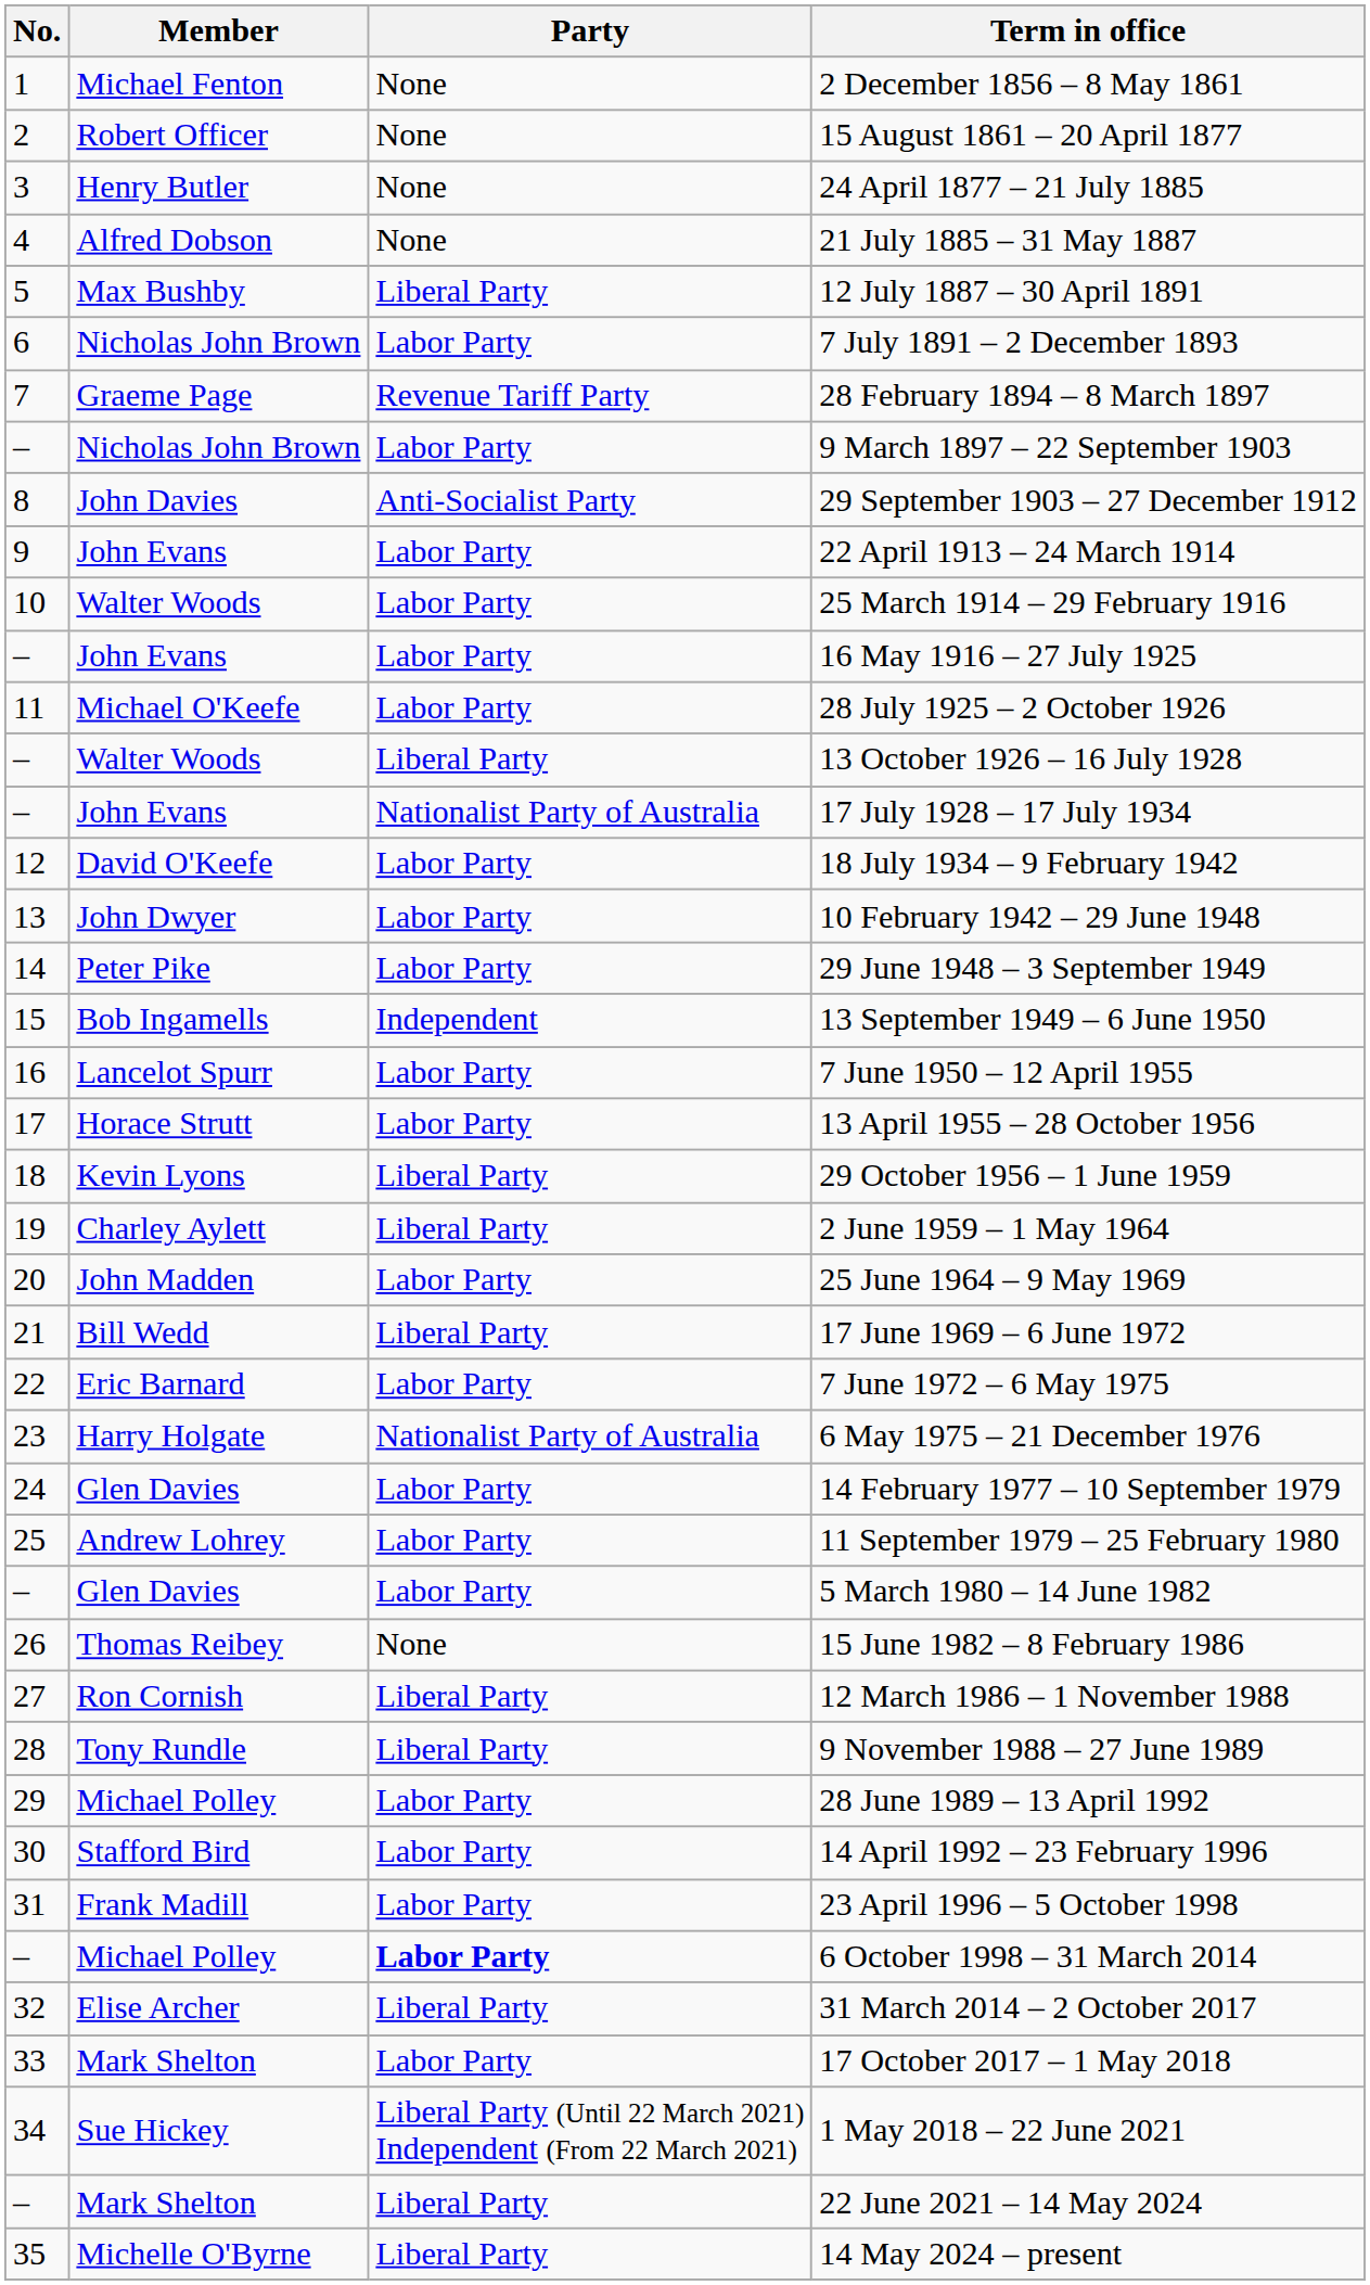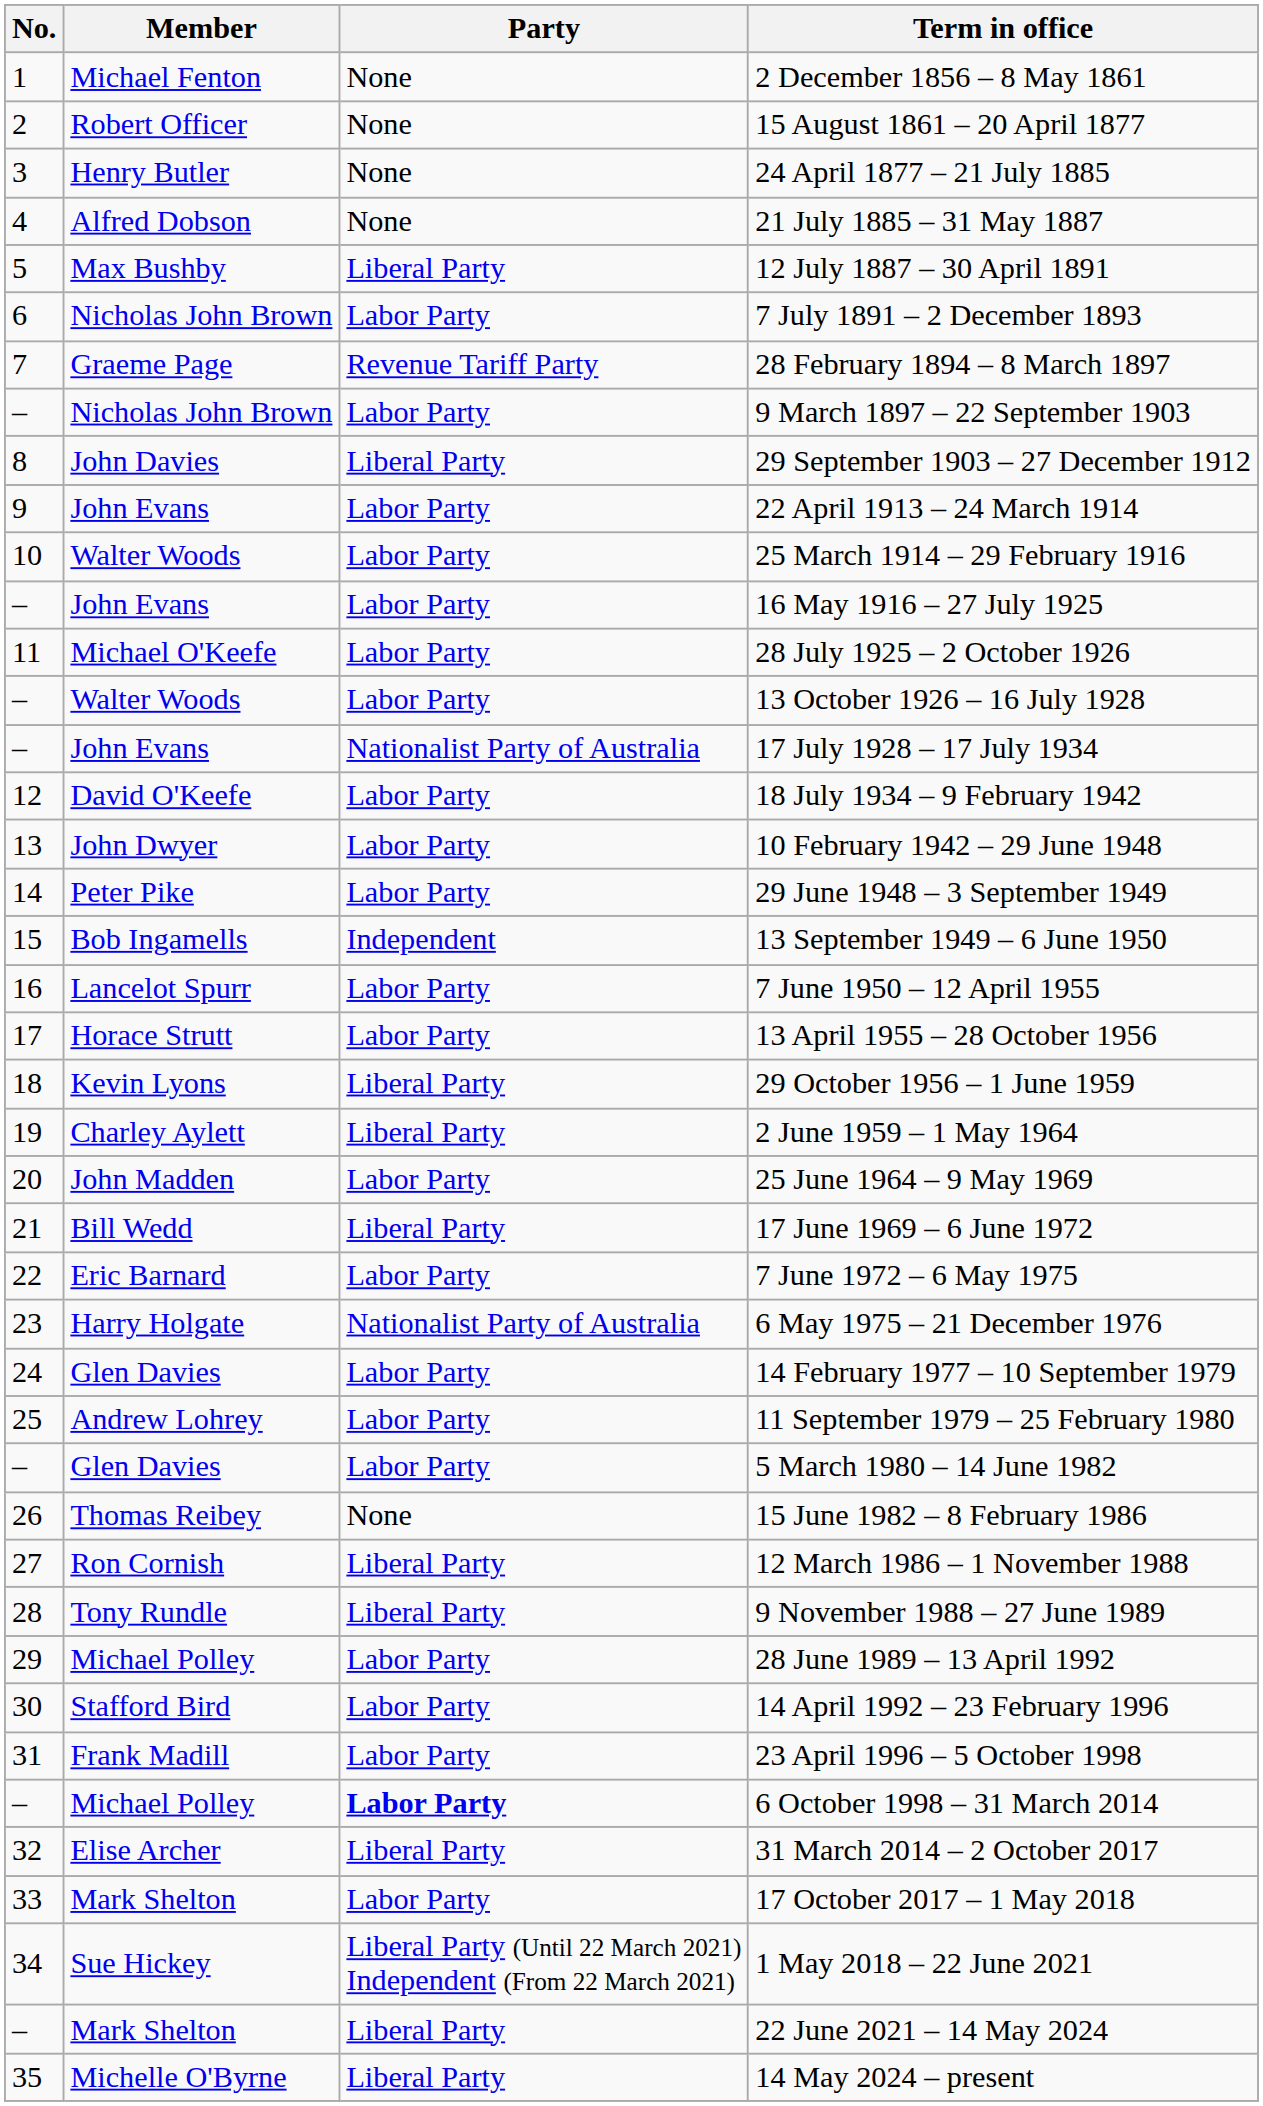 <table class="wikitable">
 <tr>
 <th>No.</th>
 <th>Member</th>
 <th>Party</th>
 <th>Term in office</th>
 </tr>
 <tr>
 <td>1</td>
 <td><a href='#'>Michael Fenton</a></td>
 <td>None</td>
 <td>2 December 1856 – 8 May 1861</td>
 </tr>
 <tr>
 <td>2</td>
 <td><a href='#'>Robert Officer</a></td>
 <td>None</td>
 <td>15 August 1861 – 20 April 1877</td>
 </tr>
 <tr>
 <td>3</td>
 <td><a href='#'>Henry Butler</a></td>
 <td>None</td>
 <td>24 April 1877 – 21 July 1885</td>
 </tr>
 <tr>
 <td>4</td>
 <td><a href='#'>Alfred Dobson</a></td>
 <td>None</td>
 <td>21 July 1885 – 31 May 1887</td>
 </tr>
 <tr>
 <td>5</td>
 <td><a href='#'>Max Bushby</a></td>
 <td><a href='#'>Liberal Party</a></td>
 <td>12 July 1887 – 30 April 1891</td>
 </tr>
 <tr>
 <td>6</td>
 <td><a href='#'>Nicholas John Brown</a></td>
 <td><a href='#'>Labor Party</a></td>
 <td>7 July 1891 – 2 December 1893</td>
 </tr>
 <tr>
 <td>7</td>
 <td><a href='#'>Graeme Page</a></td>
 <td><a href='#'>Revenue Tariff Party</a></td>
 <td>28 February 1894 – 8 March 1897</td>
 </tr>
 <tr>
 <td>–</td>
 <td><a href='#'>Nicholas John Brown</a></td>
 <td><a href='#'>Labor Party</a></td>
 <td>9 March 1897 – 22 September 1903</td>
 </tr>
 <tr>
 <td>8</td>
 <td><a href='#'>John Davies</a></td>
-<td><a href='#'>Anti-Socialist Party</a></td>
+<td><a href='#'>Liberal Party</a></td>
 <td>29 September 1903 – 27 December 1912</td>
 </tr>
 <tr>
 <td>9</td>
 <td><a href='#'>John Evans</a></td>
 <td><a href='#'>Labor Party</a></td>
 <td>22 April 1913 – 24 March 1914</td>
 </tr>
 <tr>
 <td>10</td>
 <td><a href='#'>Walter Woods</a></td>
 <td><a href='#'>Labor Party</a></td>
 <td>25 March 1914 – 29 February 1916</td>
 </tr>
 <tr>
 <td>–</td>
 <td><a href='#'>John Evans</a></td>
 <td><a href='#'>Labor Party</a></td>
 <td>16 May 1916 – 27 July 1925</td>
 </tr>
 <tr>
 <td>11</td>
 <td><a href='#'>Michael O'Keefe</a></td>
 <td><a href='#'>Labor Party</a></td>
 <td>28 July 1925 – 2 October 1926</td>
 </tr>
 <tr>
 <td>–</td>
 <td><a href='#'>Walter Woods</a></td>
-<td><a href='#'>Liberal Party</a></td>
+<td><a href='#'>Labor Party</a></td>
 <td>13 October 1926 – 16 July 1928</td>
 </tr>
 <tr>
 <td>–</td>
 <td><a href='#'>John Evans</a></td>
 <td><a href='#'>Nationalist Party of Australia</a></td>
 <td>17 July 1928 – 17 July 1934</td>
 </tr>
 <tr>
 <td>12</td>
 <td><a href='#'>David O'Keefe</a></td>
 <td><a href='#'>Labor Party</a></td>
 <td>18 July 1934 – 9 February 1942</td>
 </tr>
 <tr>
 <td>13</td>
 <td><a href='#'>John Dwyer</a></td>
 <td><a href='#'>Labor Party</a></td>
 <td>10 February 1942 – 29 June 1948</td>
 </tr>
 <tr>
 <td>14</td>
 <td><a href='#'>Peter Pike</a></td>
 <td><a href='#'>Labor Party</a></td>
 <td>29 June 1948 – 3 September 1949</td>
 </tr>
 <tr>
 <td>15</td>
 <td><a href='#'>Bob Ingamells</a></td>
 <td><a href='#'>Independent</a></td>
 <td>13 September 1949 – 6 June 1950</td>
 </tr>
 <tr>
 <td>16</td>
 <td><a href='#'>Lancelot Spurr</a></td>
 <td><a href='#'>Labor Party</a></td>
 <td>7 June 1950 – 12 April 1955</td>
 </tr>
 <tr>
 <td>17</td>
 <td><a href='#'>Horace Strutt</a></td>
 <td><a href='#'>Labor Party</a></td>
 <td>13 April 1955 – 28 October 1956</td>
 </tr>
 <tr>
 <td>18</td>
 <td><a href='#'>Kevin Lyons</a></td>
 <td><a href='#'>Liberal Party</a></td>
 <td>29 October 1956 – 1 June 1959</td>
 </tr>
 <tr>
 <td>19</td>
 <td><a href='#'>Charley Aylett</a></td>
 <td><a href='#'>Liberal Party</a></td>
 <td>2 June 1959 – 1 May 1964</td>
 </tr>
 <tr>
 <td>20</td>
 <td><a href='#'>John Madden</a></td>
 <td><a href='#'>Labor Party</a></td>
 <td>25 June 1964 – 9 May 1969</td>
 </tr>
 <tr>
 <td>21</td>
 <td><a href='#'>Bill Wedd</a></td>
 <td><a href='#'>Liberal Party</a></td>
 <td>17 June 1969 – 6 June 1972</td>
 </tr>
 <tr>
 <td>22</td>
 <td><a href='#'>Eric Barnard</a></td>
 <td><a href='#'>Labor Party</a></td>
 <td>7 June 1972 – 6 May 1975</td>
 </tr>
 <tr>
 <td>23</td>
 <td><a href='#'>Harry Holgate</a></td>
 <td><a href='#'>Nationalist Party of Australia</a></td>
 <td>6 May 1975 – 21 December 1976</td>
 </tr>
 <tr>
 <td>24</td>
 <td><a href='#'>Glen Davies</a></td>
 <td><a href='#'>Labor Party</a></td>
 <td>14 February 1977 – 10 September 1979</td>
 </tr>
 <tr>
 <td>25</td>
 <td><a href='#'>Andrew Lohrey</a></td>
 <td><a href='#'>Labor Party</a></td>
 <td>11 September 1979 – 25 February 1980</td>
 </tr>
 <tr>
 <td>–</td>
 <td><a href='#'>Glen Davies</a></td>
 <td><a href='#'>Labor Party</a></td>
 <td>5 March 1980 – 14 June 1982</td>
 </tr>
 <tr>
 <td>26</td>
 <td><a href='#'>Thomas Reibey</a></td>
 <td>None</td>
 <td>15 June 1982 – 8 February 1986</td>
 </tr>
 <tr>
 <td>27</td>
 <td><a href='#'>Ron Cornish</a></td>
 <td><a href='#'>Liberal Party</a></td>
 <td>12 March 1986 – 1 November 1988</td>
 </tr>
 <tr>
 <td>28</td>
 <td><a href='#'>Tony Rundle</a></td>
 <td><a href='#'>Liberal Party</a></td>
 <td>9 November 1988 – 27 June 1989</td>
 </tr>
 <tr>
 <td>29</td>
 <td><a href='#'>Michael Polley</a></td>
 <td><a href='#'>Labor Party</a></td>
 <td>28 June 1989 – 13 April 1992</td>
 </tr>
 <tr>
 <td>30</td>
 <td><a href='#'>Stafford Bird</a></td>
 <td><a href='#'>Labor Party</a></td>
 <td>14 April 1992 – 23 February 1996</td>
 </tr>
 <tr>
 <td>31</td>
 <td><a href='#'>Frank Madill</a></td>
 <td><a href='#'>Labor Party</a></td>
 <td>23 April 1996 – 5 October 1998</td>
 </tr>
 <tr>
 <td>–</td>
 <td><a href='#'>Michael Polley</a></td>
 <td><strong><a href='#'>Labor Party</a></strong></td>
 <td>6 October 1998 – 31 March 2014</td>
 </tr>
 <tr>
 <td>32</td>
 <td><a href='#'>Elise Archer</a></td>
 <td><a href='#'>Liberal Party</a></td>
 <td>31 March 2014 – 2 October 2017</td>
 </tr>
 <tr>
 <td>33</td>
 <td><a href='#'>Mark Shelton</a></td>
 <td><a href='#'>Labor Party</a></td>
 <td>17 October 2017 – 1 May 2018</td>
 </tr>
 <tr>
 <td>34</td>
 <td><a href='#'>Sue Hickey</a></td>
 <td><a href='#'>Liberal Party</a> <small>(Until 22 March 2021)</small><br><a href='#'>Independent</a> <small>(From 22 March 2021)</small></td>
 <td>1 May 2018 – 22 June 2021</td>
 </tr>
 <tr>
 <td>–</td>
 <td><a href='#'>Mark Shelton</a></td>
 <td><a href='#'>Liberal Party</a></td>
 <td>22 June 2021 – 14 May 2024</td>
 </tr>
 <tr>
 <td>35</td>
 <td><a href='#'>Michelle O'Byrne</a></td>
 <td><a href='#'>Liberal Party</a></td>
 <td>14 May 2024 – present</td>
 </tr>
 </table>
